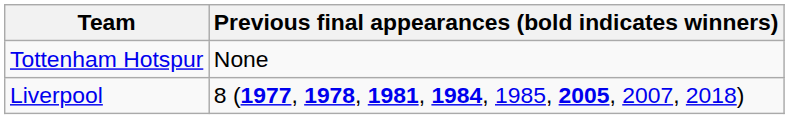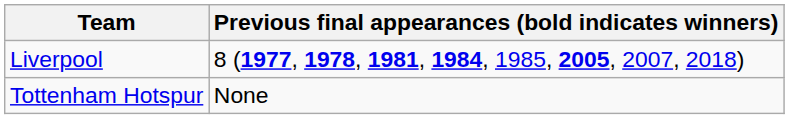 <table class="wikitable">
 <tr>
 <th>Team</th>
 <th>Previous final appearances (bold indicates winners)</th>
 </tr>
 <tr>
+<td> <a href='#'>Liverpool</a></td>
+<td>8 (<strong><a href='#'>1977</a></strong>, <strong><a href='#'>1978</a></strong>, <strong><a href='#'>1981</a></strong>, <strong><a href='#'>1984</a></strong>, <a href='#'>1985</a>, <strong><a href='#'>2005</a></strong>, <a href='#'>2007</a>, <a href='#'>2018</a>)</td>
+</tr>
+<tr>
 <td> <a href='#'>Tottenham Hotspur</a></td>
 <td>None</td>
 </tr>
-<tr>
-<td> <a href='#'>Liverpool</a></td>
-<td>8 (<strong><a href='#'>1977</a></strong>, <strong><a href='#'>1978</a></strong>, <strong><a href='#'>1981</a></strong>, <strong><a href='#'>1984</a></strong>, <a href='#'>1985</a>, <strong><a href='#'>2005</a></strong>, <a href='#'>2007</a>, <a href='#'>2018</a>)</td>
-</tr>
 </table>
